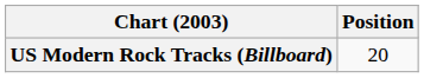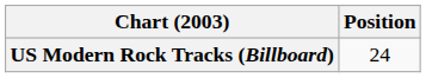 <table class="wikitable plainrowheaders" style="text-align:center">
 <tr>
 <th scope="col">Chart (2003)</th>
 <th scope="col">Position</th>
 </tr>
 <tr>
 <th scope="row">US Modern Rock Tracks (<em>Billboard</em>)</th>
-<td>20</td>
+<td>24</td>
 </tr>
 </table>
